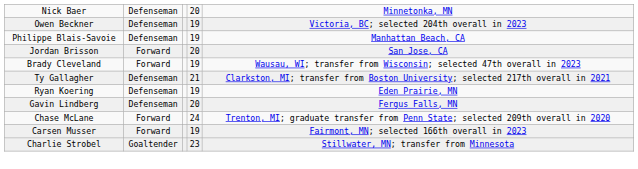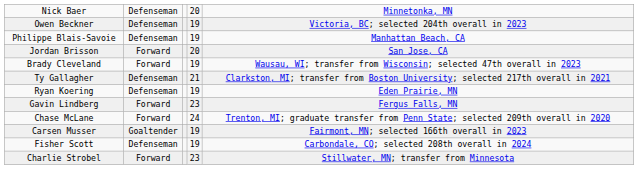 <table class="wikitable" width=1000>
 <tr align="center" bgcolor="">
 <td>Nick Baer</td>
 <td>Defenseman</td>
 <td></td>
 <td>20</td>
 <td><a href='#'>Minnetonka, MN</a></td>
 </tr>
 <tr align="center" bgcolor="f0f0f0">
 <td>Owen Beckner</td>
 <td>Defenseman</td>
 <td></td>
 <td>19</td>
 <td><a href='#'>Victoria, BC</a>; selected 204th overall in <a href='#'>2023</a></td>
 </tr>
 <tr align="center" bgcolor="">
 <td>Philippe Blais-Savoie</td>
 <td>Defenseman</td>
 <td></td>
 <td>19</td>
 <td><a href='#'>Manhattan Beach, CA</a></td>
 </tr>
 <tr align="center" bgcolor="f0f0f0">
 <td>Jordan Brisson</td>
 <td>Forward</td>
 <td></td>
 <td>20</td>
 <td><a href='#'>San Jose, CA</a></td>
 </tr>
 <tr align="center" bgcolor="">
 <td>Brady Cleveland</td>
 <td>Forward</td>
 <td></td>
 <td>19</td>
 <td><a href='#'>Wausau, WI</a>; transfer from <a href='#'>Wisconsin</a>; selected 47th overall in <a href='#'>2023</a></td>
 </tr>
 <tr align="center" bgcolor="f0f0f0">
 <td>Ty Gallagher</td>
 <td>Defenseman</td>
 <td></td>
 <td>21</td>
 <td><a href='#'>Clarkston, MI</a>; transfer from <a href='#'>Boston University</a>; selected 217th overall in <a href='#'>2021</a></td>
 </tr>
 <tr align="center" bgcolor="">
 <td>Ryan Koering</td>
 <td>Defenseman</td>
 <td></td>
 <td>19</td>
 <td><a href='#'>Eden Prairie, MN</a></td>
 </tr>
 <tr align="center" bgcolor="f0f0f0">
 <td>Gavin Lindberg</td>
-<td>Defenseman</td>
+<td>Forward</td>
 <td></td>
-<td>20</td>
+<td>23</td>
 <td><a href='#'>Fergus Falls, MN</a></td>
 </tr>
 <tr align="center" bgcolor="">
 <td>Chase McLane</td>
 <td>Forward</td>
 <td></td>
 <td>24</td>
 <td><a href='#'>Trenton, MI</a>; graduate transfer from <a href='#'>Penn State</a>; selected 209th overall in <a href='#'>2020</a></td>
 </tr>
 <tr align="center" bgcolor="f0f0f0">
 <td>Carsen Musser</td>
-<td>Forward</td>
+<td>Goaltender</td>
 <td></td>
 <td>19</td>
 <td><a href='#'>Fairmont, MN</a>; selected 166th overall in <a href='#'>2023</a></td>
 </tr>
+<tr align="center" bgcolor="">
+<td>Fisher Scott</td>
+<td>Defenseman</td>
+<td></td>
+<td>19</td>
+<td><a href='#'>Carbondale, CO</a>; selected 208th overall in <a href='#'>2024</a></td>
+</tr>
 <tr align="center" bgcolor="f0f0f0">
 <td>Charlie Strobel</td>
-<td>Goaltender</td>
+<td>Forward</td>
 <td></td>
 <td>23</td>
 <td><a href='#'>Stillwater, MN</a>; transfer from <a href='#'>Minnesota</a></td>
 </tr>
 </table>
